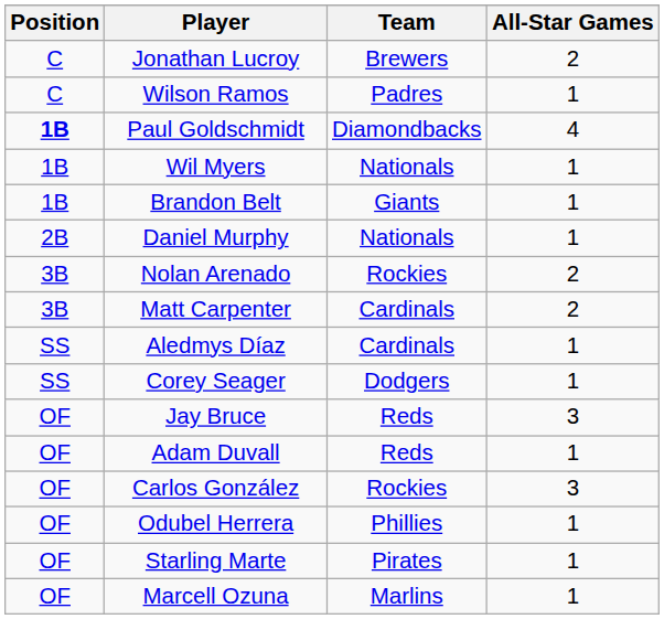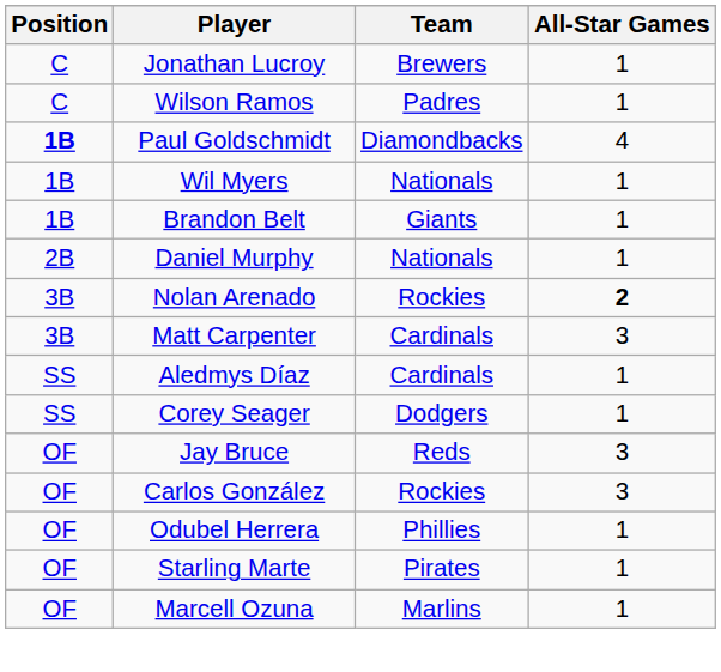 <table class="wikitable sortable" style="text-align:center;">
 <tr>
 </tr>
 <tr>
 <th>Position</th>
 <th style="width:150px;">Player</th>
 <th style="width:100px;">Team</th>
 <th>All-Star Games</th>
 </tr>
 <tr>
 <td><a href='#'>C</a></td>
 <td><a href='#'>Jonathan Lucroy</a></td>
 <td><a href='#'>Brewers</a></td>
-<td>2</td>
+<td>1</td>
 </tr>
 <tr>
 <td><a href='#'>C</a></td>
 <td><a href='#'>Wilson Ramos</a></td>
 <td><a href='#'>Padres</a></td>
 <td>1</td>
 </tr>
 <tr>
 <td><strong><a href='#'>1B</a></strong></td>
 <td><a href='#'>Paul Goldschmidt</a></td>
 <td><a href='#'>Diamondbacks</a></td>
 <td>4</td>
 </tr>
 <tr>
 <td><a href='#'>1B</a></td>
 <td><a href='#'>Wil Myers</a></td>
 <td><a href='#'>Nationals</a></td>
 <td>1</td>
 </tr>
 <tr>
 <td><a href='#'>1B</a></td>
 <td><a href='#'>Brandon Belt</a></td>
 <td><a href='#'>Giants</a></td>
 <td>1</td>
 </tr>
 <tr>
 <td><a href='#'>2B</a></td>
 <td><a href='#'>Daniel Murphy</a></td>
 <td><a href='#'>Nationals</a></td>
 <td>1</td>
 </tr>
 <tr>
 <td><a href='#'>3B</a></td>
 <td><a href='#'>Nolan Arenado</a></td>
 <td><a href='#'>Rockies</a></td>
-<td>2</td>
+<td><strong>2</strong></td>
 </tr>
 <tr>
 <td><a href='#'>3B</a></td>
 <td><a href='#'>Matt Carpenter</a></td>
 <td><a href='#'>Cardinals</a></td>
-<td>2</td>
+<td>3</td>
 </tr>
 <tr>
 <td><a href='#'>SS</a></td>
 <td><a href='#'>Aledmys Díaz</a></td>
 <td><a href='#'>Cardinals</a></td>
 <td>1</td>
 </tr>
 <tr>
 <td><a href='#'>SS</a></td>
 <td><a href='#'>Corey Seager</a></td>
 <td><a href='#'>Dodgers</a></td>
 <td>1</td>
 </tr>
 <tr>
 <td><a href='#'>OF</a></td>
 <td><a href='#'>Jay Bruce</a></td>
 <td><a href='#'>Reds</a></td>
 <td>3</td>
-</tr>
-<tr>
-<td><a href='#'>OF</a></td>
-<td><a href='#'>Adam Duvall</a></td>
-<td><a href='#'>Reds</a></td>
-<td>1</td>
 </tr>
 <tr>
 <td><a href='#'>OF</a></td>
 <td><a href='#'>Carlos González</a></td>
 <td><a href='#'>Rockies</a></td>
 <td>3</td>
 </tr>
 <tr>
 <td><a href='#'>OF</a></td>
 <td><a href='#'>Odubel Herrera</a></td>
 <td><a href='#'>Phillies</a></td>
 <td>1</td>
 </tr>
 <tr>
 <td><a href='#'>OF</a></td>
 <td><a href='#'>Starling Marte</a></td>
 <td><a href='#'>Pirates</a></td>
 <td>1</td>
 </tr>
 <tr>
 <td><a href='#'>OF</a></td>
 <td><a href='#'>Marcell Ozuna</a></td>
 <td><a href='#'>Marlins</a></td>
 <td>1</td>
 </tr>
 </table>
